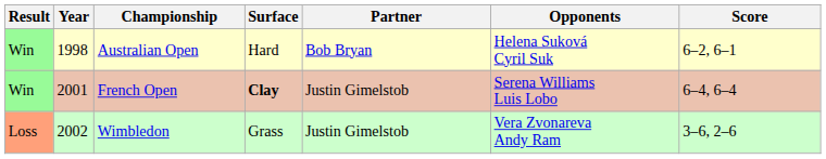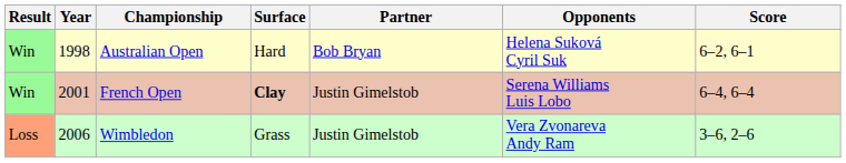 <table class="sortable wikitable">
 <tr>
 <th style="width:40px">Result</th>
 <th style="width:35px">Year</th>
 <th style="width:150px">Championship</th>
 <th style="width:50px">Surface</th>
 <th style="width:190px">Partner</th>
 <th style="width:190px">Opponents</th>
 <th style="width:140px" class="unsortable">Score</th>
 </tr>
 <tr style="background:#ffc;">
 <td style="background:#98fb98;">Win</td>
 <td>1998</td>
 <td><a href='#'>Australian Open</a></td>
 <td>Hard</td>
 <td> <a href='#'>Bob Bryan</a></td>
 <td> <a href='#'>Helena Suková</a><br> <a href='#'>Cyril Suk</a></td>
 <td>6–2, 6–1</td>
 </tr>
 <tr style="background:#ebc2af;">
 <td style="background:#98fb98;">Win</td>
 <td>2001</td>
 <td><a href='#'>French Open</a></td>
 <td><strong>Clay</strong></td>
 <td> Justin Gimelstob</td>
 <td> <a href='#'>Serena Williams</a><br> <a href='#'>Luis Lobo</a></td>
 <td>6–4, 6–4</td>
 </tr>
 <tr style="background:#cfc;">
 <td style="background:#ffa07a;">Loss</td>
-<td>2002</td>
+<td>2006</td>
 <td><a href='#'>Wimbledon</a></td>
 <td>Grass</td>
 <td> Justin Gimelstob</td>
 <td> <a href='#'>Vera Zvonareva</a><br> <a href='#'>Andy Ram</a></td>
 <td>3–6, 2–6</td>
 </tr>
 </table>
